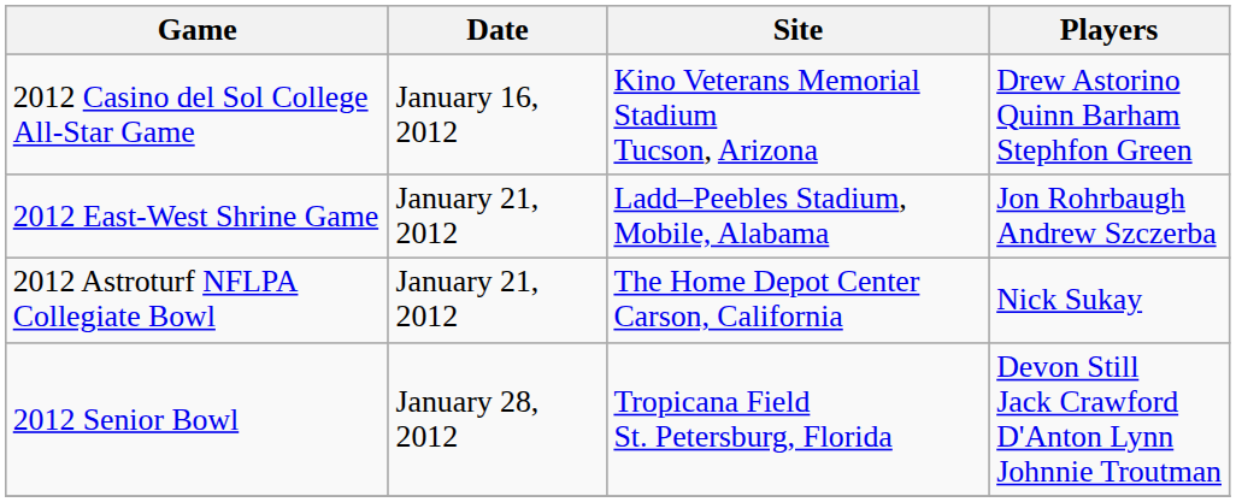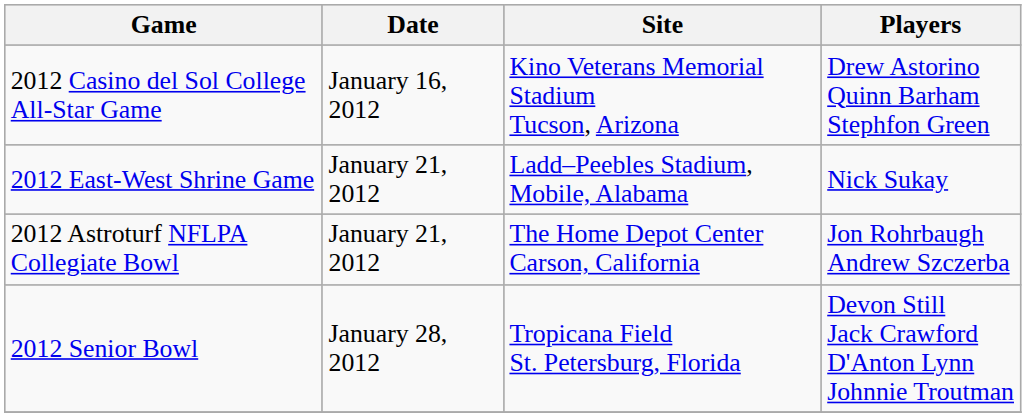 <table class="wikitable">
 <tr>
 <th style="width:190px">Game</th>
 <th style="width:105px">Date</th>
 <th style="width:190px">Site</th>
 <th>Players</th>
 </tr>
 <tr>
 <td>2012 <a href='#'>Casino del Sol College All-Star Game</a></td>
 <td>January 16, 2012</td>
 <td><a href='#'>Kino Veterans Memorial Stadium</a><br><a href='#'>Tucson</a>, <a href='#'>Arizona</a></td>
 <td><a href='#'>Drew Astorino</a><br><a href='#'>Quinn Barham</a><br><a href='#'>Stephfon Green</a></td>
 </tr>
 <tr>
 <td><a href='#'>2012 East-West Shrine Game</a></td>
 <td>January 21, 2012</td>
 <td><a href='#'>Ladd–Peebles Stadium</a>,<br><a href='#'>Mobile, Alabama</a></td>
-<td><a href='#'>Jon Rohrbaugh</a><br><a href='#'>Andrew Szczerba</a></td>
+<td><a href='#'>Nick Sukay</a></td>
 </tr>
 <tr>
 <td>2012 Astroturf <a href='#'>NFLPA Collegiate Bowl</a></td>
 <td>January 21, 2012</td>
 <td><a href='#'>The Home Depot Center</a><br><a href='#'>Carson, California</a></td>
-<td><a href='#'>Nick Sukay</a></td>
+<td><a href='#'>Jon Rohrbaugh</a><br><a href='#'>Andrew Szczerba</a></td>
 </tr>
 <tr>
 <td><a href='#'>2012 Senior Bowl</a></td>
 <td>January 28, 2012</td>
 <td><a href='#'>Tropicana Field</a><br><a href='#'>St. Petersburg, Florida</a></td>
 <td><a href='#'>Devon Still</a><br><a href='#'>Jack Crawford</a><br><a href='#'>D'Anton Lynn</a><br><a href='#'>Johnnie Troutman</a></td>
 </tr>
 <tr>
 </tr>
 </table>
